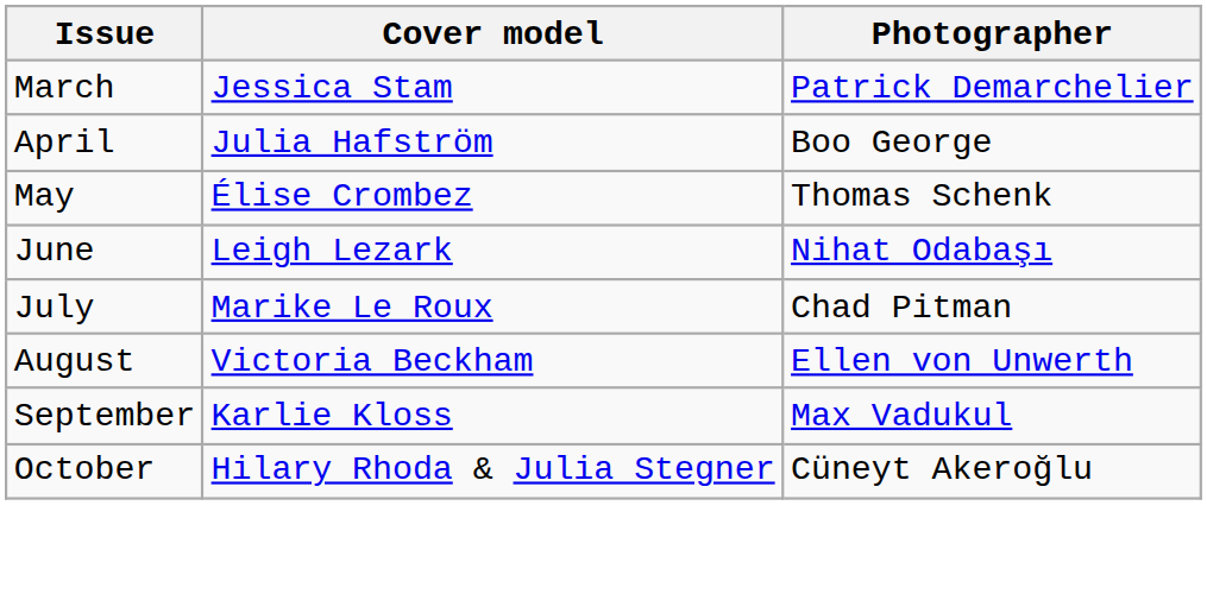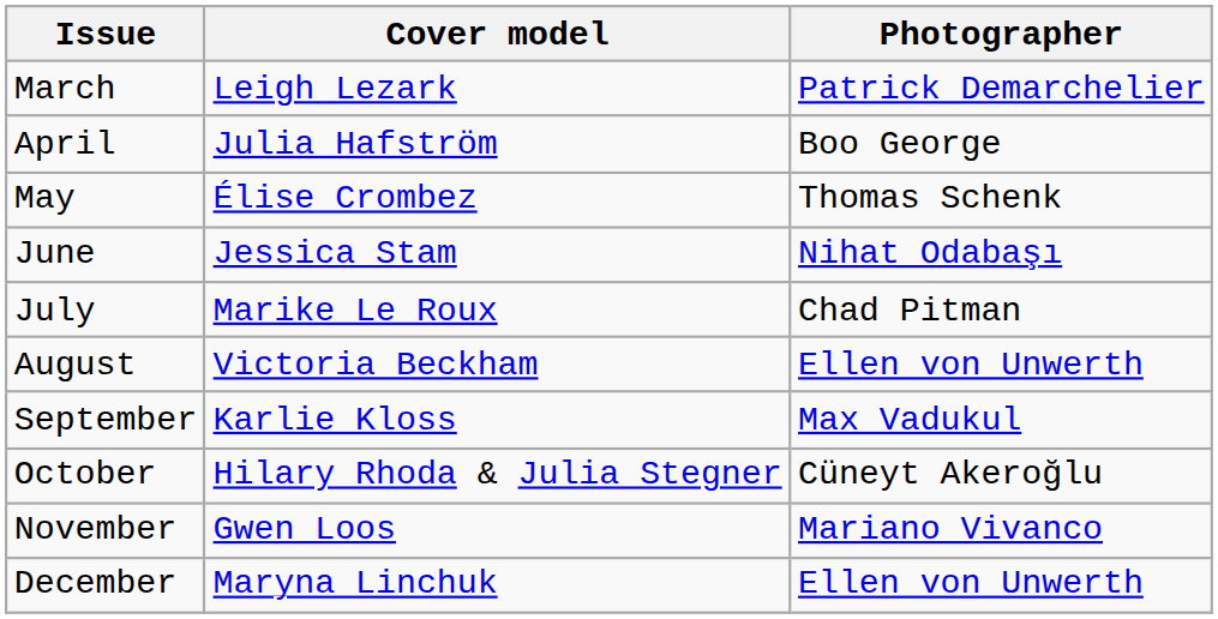 <table class="sortable wikitable">
 <tr>
 <th>Issue</th>
 <th>Cover model</th>
 <th>Photographer</th>
 </tr>
 <tr>
 <td>March</td>
-<td><a href='#'>Jessica Stam</a></td>
+<td><a href='#'>Leigh Lezark</a></td>
 <td><a href='#'>Patrick Demarchelier</a></td>
 </tr>
 <tr>
 <td>April</td>
 <td><a href='#'>Julia Hafström</a></td>
 <td>Boo George</td>
 </tr>
 <tr>
 <td>May</td>
 <td><a href='#'>Élise Crombez</a></td>
 <td>Thomas Schenk</td>
 </tr>
 <tr>
 <td>June</td>
-<td><a href='#'>Leigh Lezark</a></td>
+<td><a href='#'>Jessica Stam</a></td>
 <td><a href='#'>Nihat Odabaşı</a></td>
 </tr>
 <tr>
 <td>July</td>
 <td><a href='#'>Marike Le Roux</a></td>
 <td>Chad Pitman</td>
 </tr>
 <tr>
 <td>August</td>
 <td><a href='#'>Victoria Beckham</a></td>
 <td><a href='#'>Ellen von Unwerth</a></td>
 </tr>
 <tr>
 <td>September</td>
 <td><a href='#'>Karlie Kloss</a></td>
 <td><a href='#'>Max Vadukul</a></td>
 </tr>
 <tr>
 <td>October</td>
 <td><a href='#'>Hilary Rhoda</a> & <a href='#'>Julia Stegner</a></td>
 <td>Cüneyt Akeroğlu</td>
 </tr>
+<tr>
+<td>November</td>
+<td><a href='#'>Gwen Loos</a></td>
+<td><a href='#'>Mariano Vivanco</a></td>
+</tr>
+<tr>
+<td>December</td>
+<td><a href='#'>Maryna Linchuk</a></td>
+<td><a href='#'>Ellen von Unwerth</a></td>
+</tr>
 </table>
